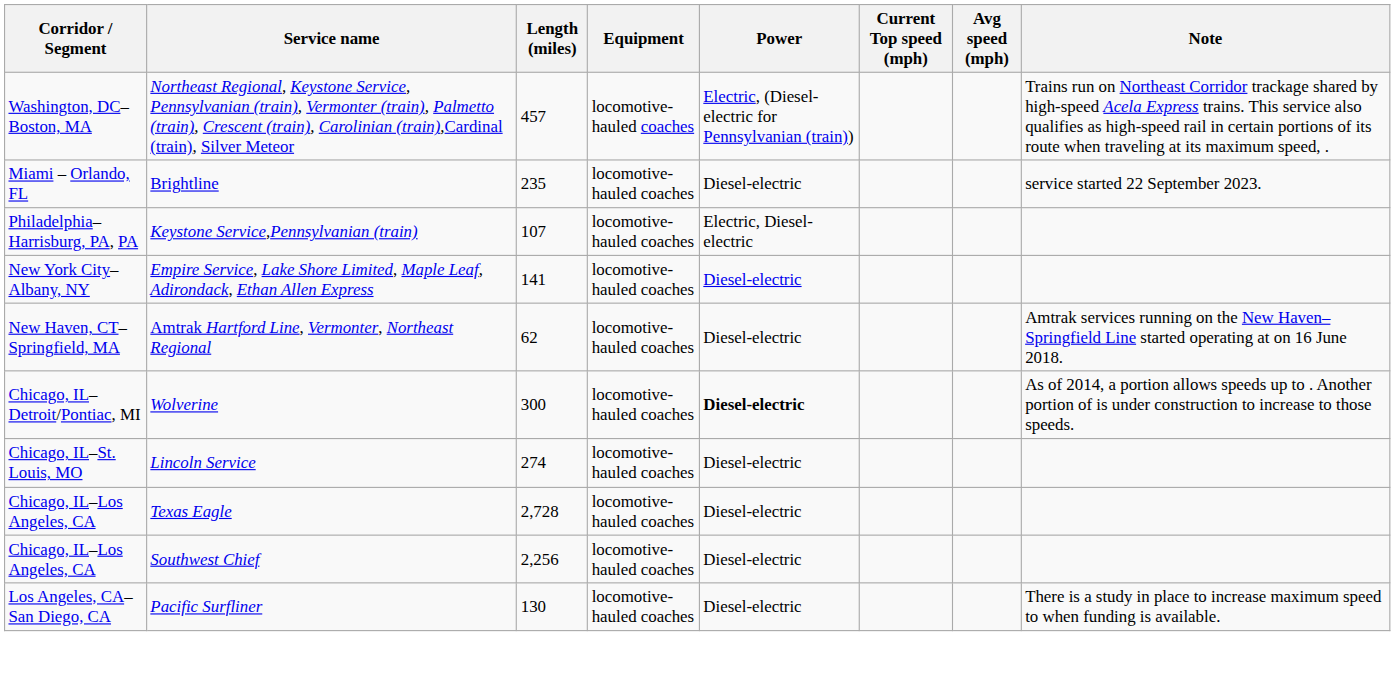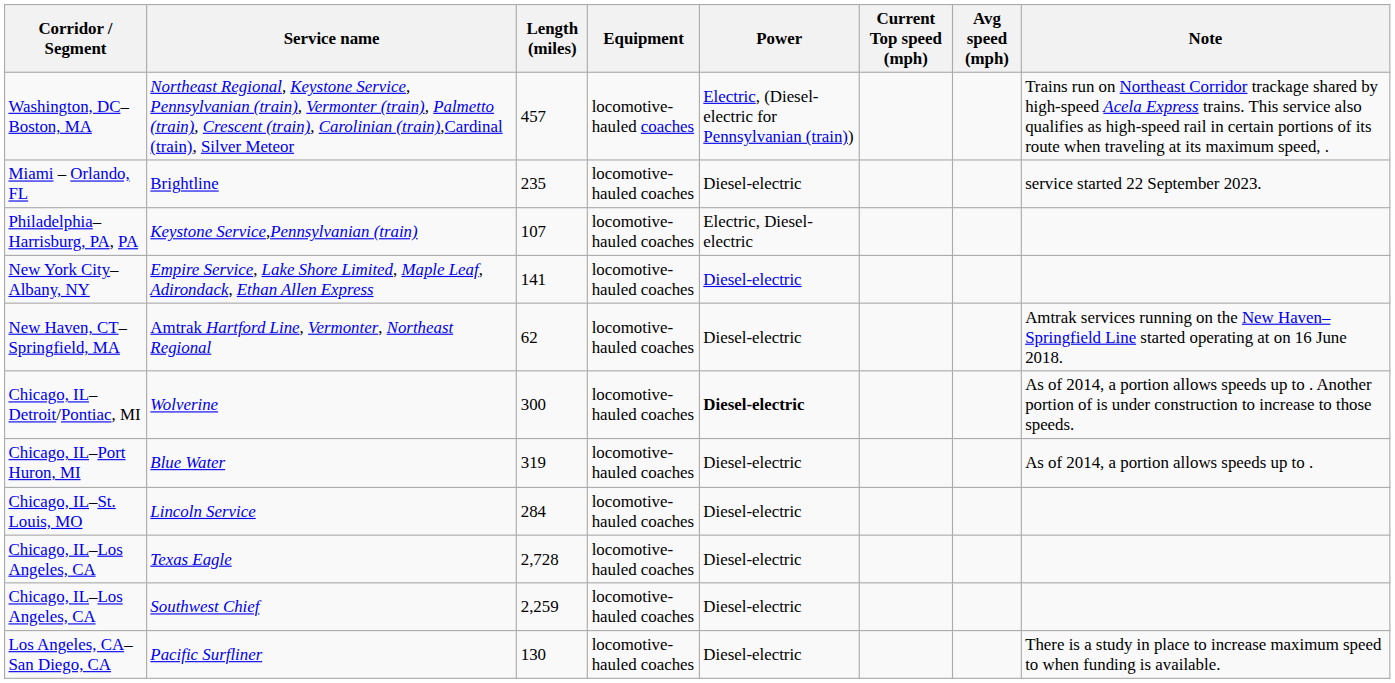 <table class="wikitable sortable" style="font-size:95%;">
 <tr>
 <th>Corridor / Segment</th>
 <th>Service name</th>
 <th>Length (miles)</th>
 <th>Equipment</th>
 <th>Power</th>
 <th>Current Top speed (mph)</th>
 <th>Avg speed (mph)</th>
 <th>Note</th>
 </tr>
 <tr>
 <td><a href='#'>Washington, DC</a>–<a href='#'>Boston, MA</a></td>
 <td><em><a href='#'>Northeast Regional</a>,  <a href='#'>Keystone Service</a>, <a href='#'>Pennsylvanian (train)</a>, <a href='#'>Vermonter (train)</a>, <a href='#'>Palmetto (train)</a>, <a href='#'>Crescent (train)</a>, <a href='#'>Carolinian (train)</a>,</em><a href='#'>Cardinal (train)</a>, <a href='#'>Silver Meteor</a></td>
 <td>457</td>
 <td>locomotive-hauled <a href='#'>coaches</a></td>
 <td><a href='#'>Electric</a>, (Diesel-electric for <a href='#'>Pennsylvanian (train)</a>)</td>
 <td></td>
 <td></td>
 <td> Trains run on <a href='#'>Northeast Corridor</a> trackage shared by high-speed <em><a href='#'>Acela Express</a></em> trains. This service also qualifies as high-speed rail in certain portions of its route when traveling at its maximum speed, .</td>
 </tr>
 <tr>
 <td><a href='#'>Miami</a> – <a href='#'>Orlando, FL</a></td>
 <td><a href='#'>Brightline</a></td>
 <td>235</td>
 <td>locomotive-hauled coaches</td>
 <td>Diesel-electric</td>
 <td></td>
 <td></td>
 <td>service started 22 September 2023.</td>
 </tr>
 <tr>
 <td><a href='#'>Philadelphia</a>–<a href='#'>Harrisburg, PA</a>, <a href='#'>PA</a></td>
 <td><em><a href='#'>Keystone Service</a>,<a href='#'>Pennsylvanian (train)</a></em></td>
 <td>107</td>
 <td>locomotive-hauled coaches</td>
 <td>Electric, Diesel-electric</td>
 <td></td>
 <td></td>
 <td></td>
 </tr>
 <tr>
 <td><a href='#'>New York City</a>–<a href='#'>Albany, NY</a></td>
 <td><em><a href='#'>Empire Service</a></em>, <em><a href='#'>Lake Shore Limited</a></em>, <em><a href='#'>Maple Leaf</a></em>, <em><a href='#'>Adirondack</a></em>, <em><a href='#'>Ethan Allen Express</a></em></td>
 <td>141</td>
 <td>locomotive-hauled coaches</td>
 <td><a href='#'>Diesel-electric</a></td>
 <td></td>
 <td></td>
 <td></td>
 </tr>
 <tr>
 <td><a href='#'>New Haven, CT</a>–<a href='#'>Springfield, MA</a></td>
 <td><a href='#'>Amtrak <em>Hartford Line</em></a>, <em><a href='#'>Vermonter</a></em>, <em><a href='#'>Northeast Regional</a></em></td>
 <td>62</td>
 <td>locomotive-hauled coaches</td>
 <td>Diesel-electric</td>
 <td></td>
 <td></td>
 <td>Amtrak services running on the <a href='#'>New Haven–Springfield Line</a> started operating at  on 16 June 2018.</td>
 </tr>
 <tr>
 <td><a href='#'>Chicago, IL</a>–<a href='#'>Detroit</a>/<a href='#'>Pontiac</a>, MI</td>
 <td><em><a href='#'>Wolverine</a></em></td>
 <td>300</td>
 <td>locomotive-hauled coaches</td>
 <td><strong>Diesel-electric</strong></td>
 <td></td>
 <td></td>
 <td>As of 2014, a  portion allows speeds up to . Another portion of  is under construction to increase to those speeds.</td>
 </tr>
 <tr>
+<td><a href='#'>Chicago, IL</a>–<a href='#'>Port Huron, MI</a></td>
+<td><em><a href='#'>Blue Water</a></em></td>
+<td>319</td>
+<td>locomotive-hauled coaches</td>
+<td>Diesel-electric</td>
+<td></td>
+<td></td>
+<td>As of 2014, a  portion allows speeds up to .</td>
+</tr>
+<tr>
 <td><a href='#'>Chicago, IL</a>–<a href='#'>St. Louis, MO</a></td>
 <td><em><a href='#'>Lincoln Service</a></em></td>
-<td>274</td>
+<td>284</td>
 <td>locomotive-hauled coaches</td>
 <td>Diesel-electric</td>
 <td></td>
 <td></td>
 <td></td>
 </tr>
 <tr>
 <td><a href='#'>Chicago, IL</a>–<a href='#'>Los Angeles, CA</a></td>
 <td><em><a href='#'>Texas Eagle</a></em></td>
 <td>2,728</td>
 <td>locomotive-hauled coaches</td>
 <td>Diesel-electric</td>
 <td></td>
 <td></td>
 <td></td>
 </tr>
 <tr>
 <td><a href='#'>Chicago, IL</a>–<a href='#'>Los Angeles, CA</a></td>
 <td><em><a href='#'>Southwest Chief</a></em></td>
-<td>2,256</td>
+<td>2,259</td>
 <td>locomotive-hauled coaches</td>
 <td>Diesel-electric</td>
 <td></td>
 <td></td>
 <td></td>
 </tr>
 <tr>
 <td><a href='#'>Los Angeles, CA</a>–<a href='#'>San Diego, CA</a></td>
 <td><em><a href='#'>Pacific Surfliner</a></em></td>
 <td>130</td>
 <td>locomotive-hauled coaches</td>
 <td>Diesel-electric</td>
 <td></td>
 <td></td>
 <td> There is a study in place to increase maximum speed to  when funding is available.</td>
 </tr>
 </table>
